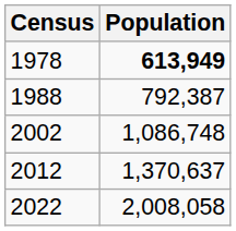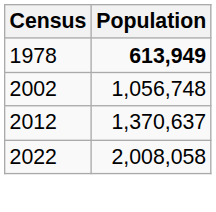 <table class="wikitable sortable">
 <tr>
 <th>Census</th>
 <th>Population</th>
 </tr>
 <tr>
 <td>1978</td>
 <td style="text-align:right;"><strong>613,949</strong></td>
 </tr>
 <tr>
-<td>1988</td>
-<td style="text-align:right;">792,387</td>
-</tr>
-<tr>
 <td>2002</td>
-<td style="text-align:right;">1,086,748</td>
+<td style="text-align:right;">1,056,748</td>
 </tr>
 <tr>
 <td>2012</td>
 <td style="text-align:right;">1,370,637</td>
 </tr>
 <tr>
 <td>2022</td>
 <td style="text-align:right;">2,008,058</td>
 </tr>
 </table>
